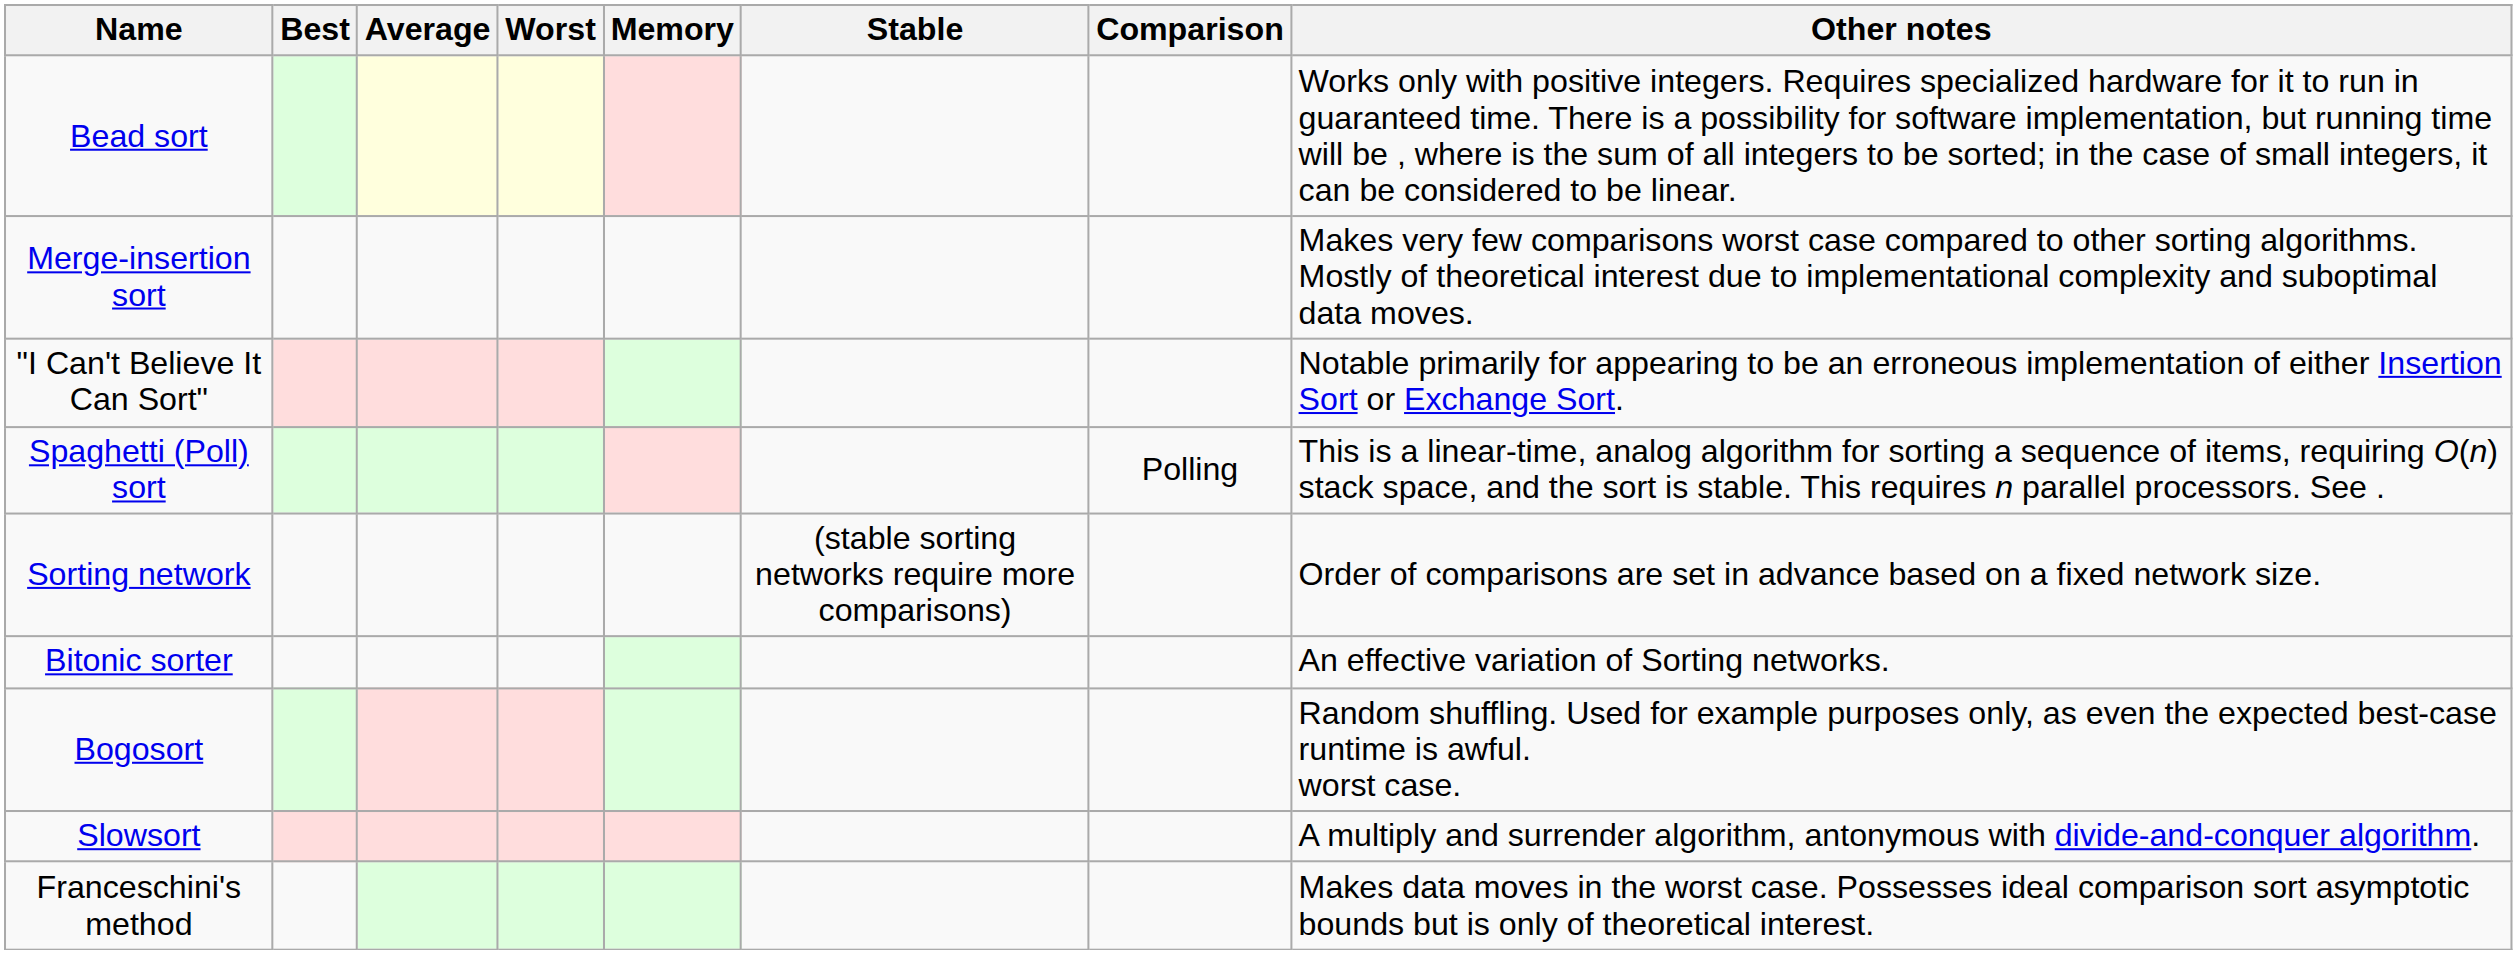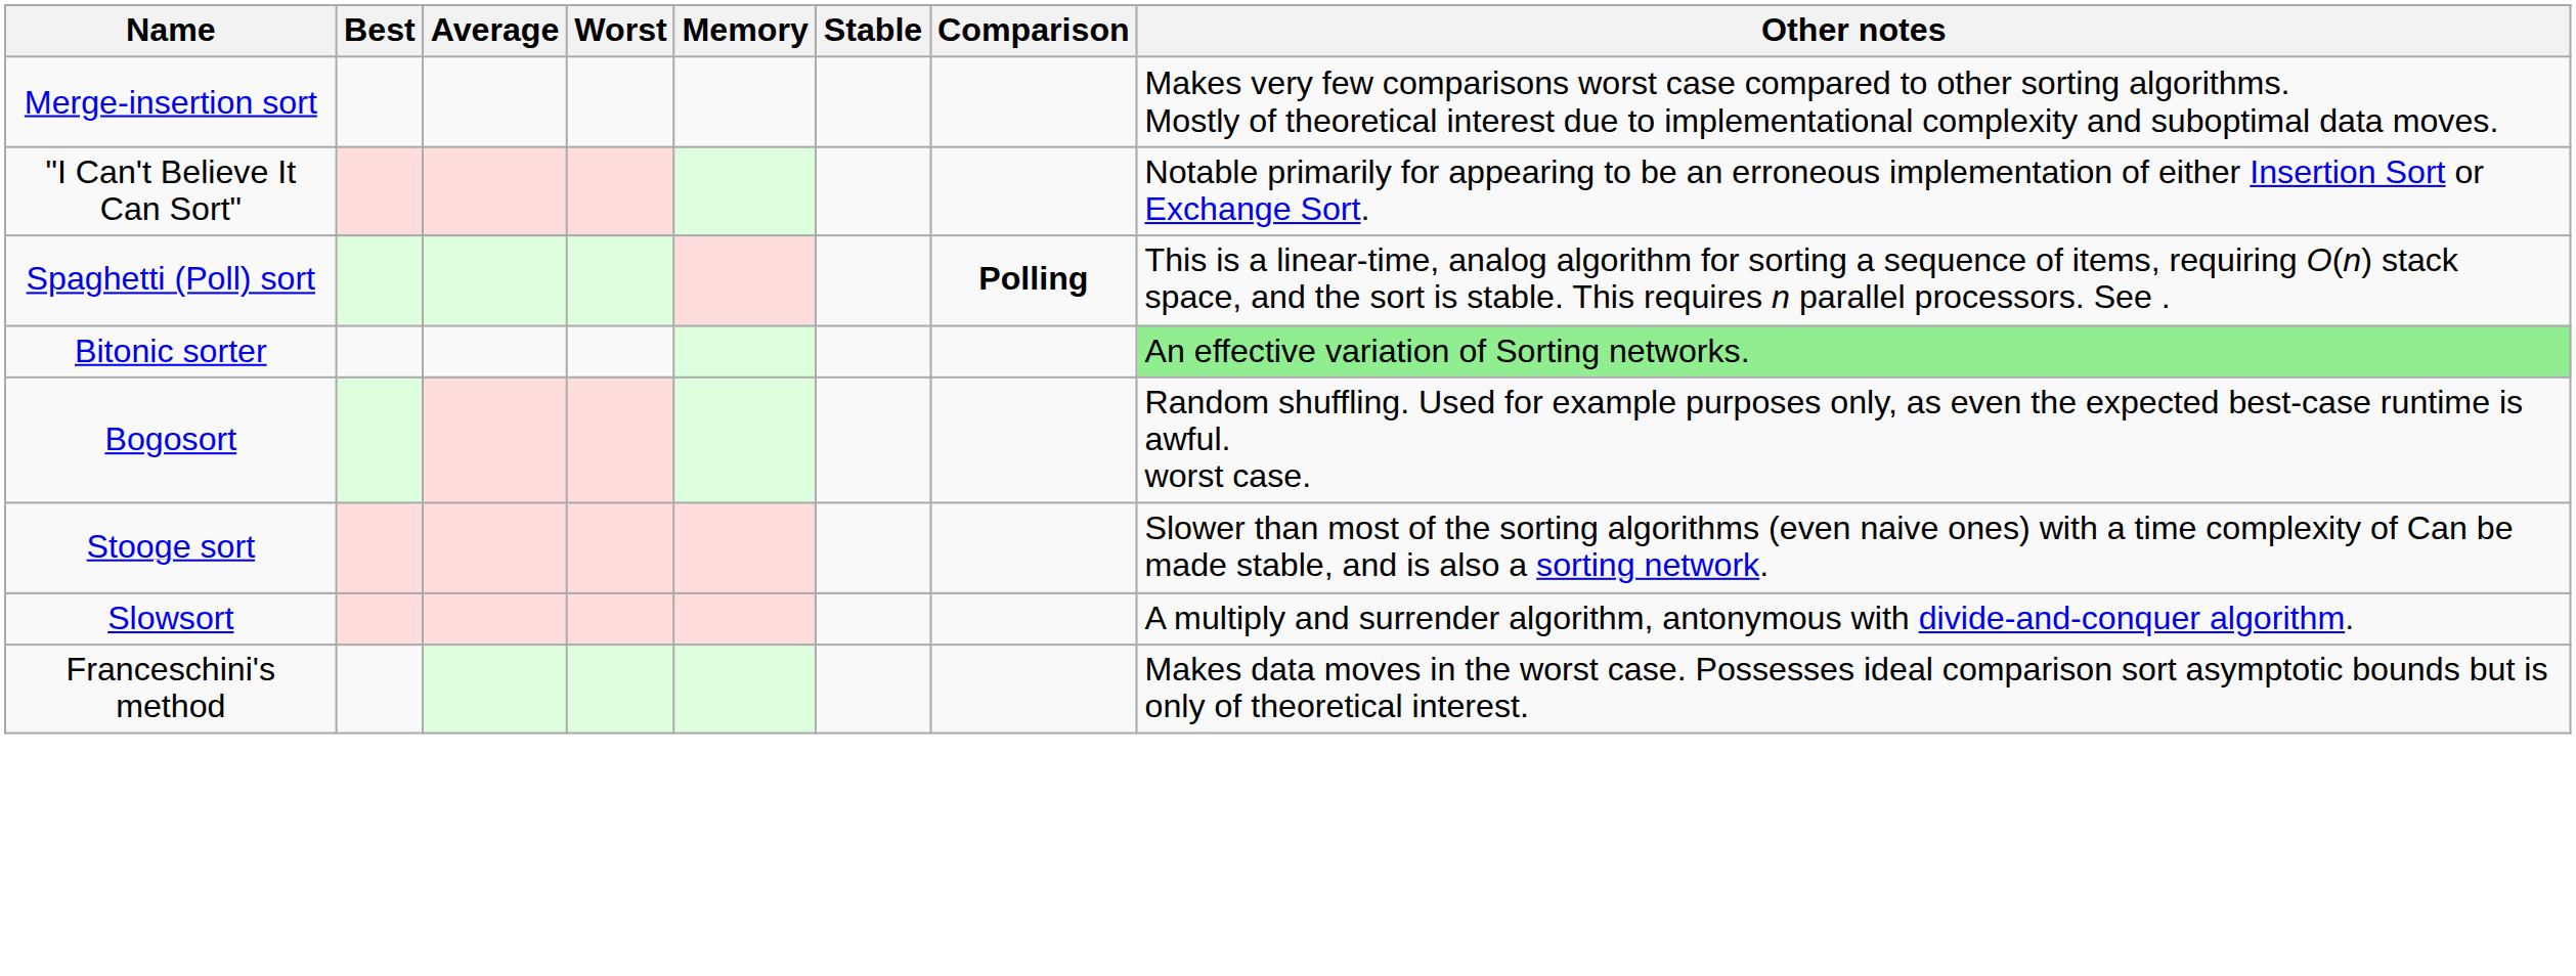 <table class="wikitable sortable">
 <tr>
 <th>Name</th>
 <th>Best</th>
 <th>Average</th>
 <th>Worst</th>
 <th>Memory</th>
 <th>Stable</th>
 <th>Comparison</th>
 <th>Other notes</th>
-</tr>
-<tr align="center">
-<td><a href='#'>Bead sort</a></td>
-<td style="background:#dfd"></td>
-<td style="background:#ffd"></td>
-<td style="background:#ffd"></td>
-<td style="background:#fdd"></td>
-<td></td>
-<td></td>
-<td align="left">Works only with positive integers. Requires specialized hardware for it to run in guaranteed  time. There is a possibility for software implementation, but running time will be , where  is the sum of all integers to be sorted; in the case of small integers, it can be considered to be linear.</td>
 </tr>
 <tr align="center">
 <td><a href='#'>Merge-insertion sort</a></td>
 <td></td>
 <td></td>
 <td></td>
 <td></td>
 <td></td>
 <td></td>
 <td align="left">Makes very few comparisons worst case compared to other sorting algorithms.<br>Mostly of theoretical interest due to implementational complexity and suboptimal data moves.</td>
 </tr>
 <tr align="center">
 <td>"I Can't Believe It Can Sort"</td>
 <td style="background:#fdd"></td>
 <td style="background:#fdd"></td>
 <td style="background:#fdd"></td>
 <td style="background:#dfd"></td>
 <td></td>
 <td></td>
 <td align="left">Notable primarily for appearing to be an erroneous implementation of either <a href='#'>Insertion Sort</a> or <a href='#'>Exchange Sort</a>.</td>
 </tr>
 <tr align="center">
 <td><a href='#'>Spaghetti (Poll) sort</a></td>
 <td style="background:#dfd"></td>
 <td style="background:#dfd"></td>
 <td style="background:#dfd"></td>
 <td style="background:#fdd"></td>
 <td></td>
-<td>Polling</td>
+<td><strong>Polling</strong></td>
 <td align="left">This is a linear-time, analog algorithm for sorting a sequence of items, requiring <em>O</em>(<em>n</em>) stack space, and the sort is stable. This requires <em>n</em> parallel processors. See .</td>
-</tr>
-<tr align="center">
-<td><a href='#'>Sorting network</a></td>
-<td></td>
-<td></td>
-<td></td>
-<td></td>
-<td> (stable sorting networks require more comparisons)</td>
-<td></td>
-<td align="left">Order of comparisons are set in advance based on a fixed network size.</td>
 </tr>
 <tr align="center">
 <td><a href='#'>Bitonic sorter</a></td>
 <td></td>
 <td></td>
 <td></td>
 <td style="background:#dfd"></td>
 <td></td>
 <td></td>
-<td align="left">An effective variation of Sorting networks. </td>
+<td align="left" style="background: lightgreen;">An effective variation of Sorting networks. </td>
 </tr>
 <tr align="center">
 <td><a href='#'>Bogosort</a></td>
 <td style="background:#dfd"></td>
 <td style="background:#fdd"></td>
 <td style="background:#fdd"></td>
 <td style="background:#dfd"></td>
 <td></td>
 <td></td>
 <td align=left>Random shuffling. Used for example purposes only, as even the expected best-case runtime is awful.<br> worst case.</td>
+</tr>
+<tr align="center">
+<td><a href='#'>Stooge sort</a></td>
+<td style="background:#fdd"></td>
+<td style="background:#fdd"></td>
+<td style="background:#fdd"></td>
+<td style="background:#fdd"></td>
+<td></td>
+<td></td>
+<td align="left">Slower than most of the sorting algorithms (even naive ones) with a time complexity of  Can be made stable, and is also a <a href='#'>sorting network</a>.</td>
 </tr>
 <tr align="center">
 <td><a href='#'>Slowsort</a></td>
 <td style="background:#fdd"></td>
 <td style="background:#fdd"></td>
 <td style="background:#fdd"></td>
 <td style="background:#fdd"></td>
 <td></td>
 <td></td>
 <td align="left">A multiply and surrender algorithm, antonymous with <a href='#'>divide-and-conquer algorithm</a>.</td>
 </tr>
 <tr align="center">
 <td>Franceschini's method</td>
 <td></td>
 <td style="background:#dfd"></td>
 <td style="background:#dfd"></td>
 <td style="background:#dfd"></td>
 <td></td>
 <td></td>
 <td align="left">Makes  data moves in the worst case.  Possesses ideal comparison sort asymptotic bounds but is only of theoretical interest.</td>
 </tr>
 </table>
